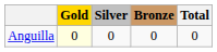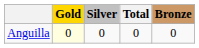 <table class="wikitable">
 <tr>
 <th></th>
 <th style="background-color:gold">Gold</th>
 <th style="background-color:silver">Silver</th>
+<th>Total</th>
 <th style="background-color:#CC9966">Bronze</th>
-<th>Total</th>
 </tr>
 <tr align="center">
 <td> <a href='#'>Anguilla</a></td>
 <td style="background: lightyellow;">0</td>
 <td>0</td>
 <td>0</td>
 <td>0</td>
 </tr>
 </table>
